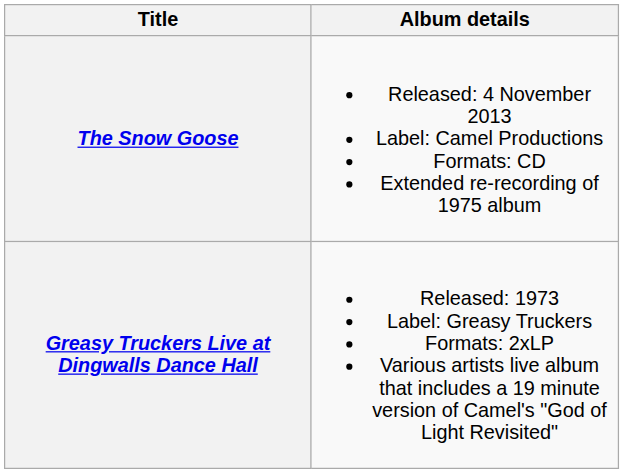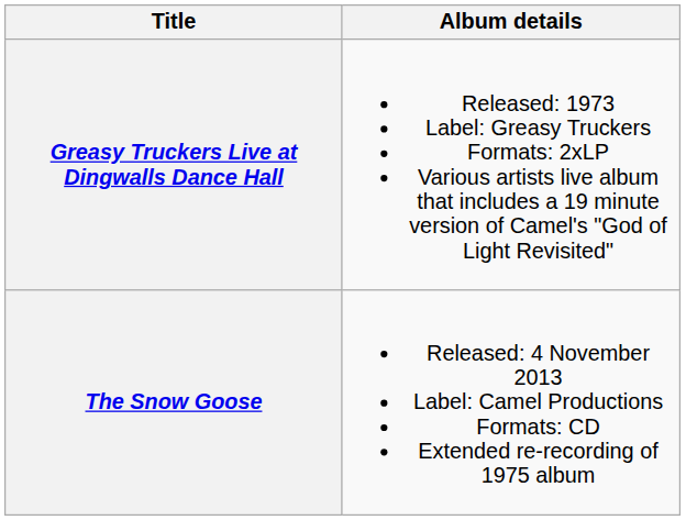 <table class="wikitable plainrowheaders" style="text-align:center;">
 <tr>
 <th scope="col" style="width:15em;">Title</th>
 <th scope="col" style="width:15em;">Album details</th>
 </tr>
 <tr>
+<th scope="row"><em><a href='#'>Greasy Truckers Live at Dingwalls Dance Hall</a></em></th>
+<td><br><ul><li>Released: 1973</li><li>Label: Greasy Truckers</li><li>Formats: 2xLP</li><li>Various artists live album that includes a 19 minute version of Camel's "God of Light Revisited"</li></ul></td>
+</tr>
+<tr>
 <th scope="row"><em><a href='#'>The Snow Goose</a></em></th>
 <td><br><ul><li>Released: 4 November 2013</li><li>Label: Camel Productions</li><li>Formats: CD</li><li>Extended re-recording of 1975 album</li></ul></td>
 </tr>
-<tr>
-<th scope="row"><em><a href='#'>Greasy Truckers Live at Dingwalls Dance Hall</a></em></th>
-<td><br><ul><li>Released: 1973</li><li>Label: Greasy Truckers</li><li>Formats: 2xLP</li><li>Various artists live album that includes a 19 minute version of Camel's "God of Light Revisited"</li></ul></td>
-</tr>
 </table>
